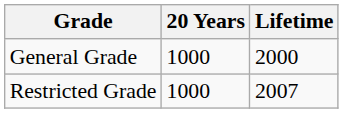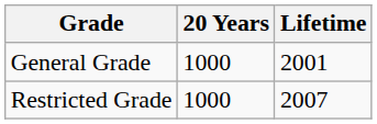 <table class="wikitable">
 <tr>
 <th>Grade</th>
 <th>20 Years</th>
 <th>Lifetime</th>
 </tr>
 <tr>
 <td>General Grade</td>
 <td>1000</td>
-<td>2000</td>
+<td>2001</td>
 </tr>
 <tr>
 <td>Restricted Grade</td>
 <td>1000</td>
 <td>2007</td>
 </tr>
 </table>
